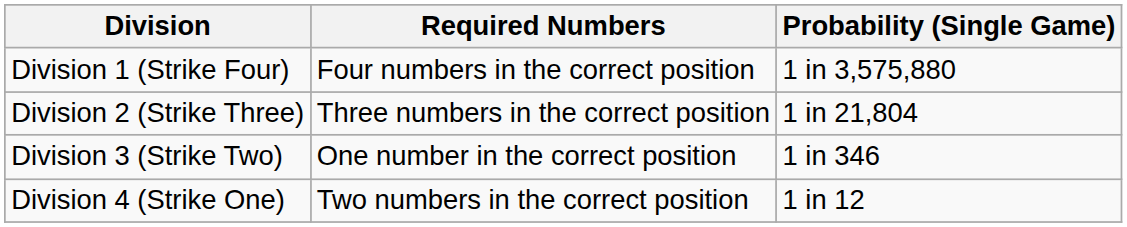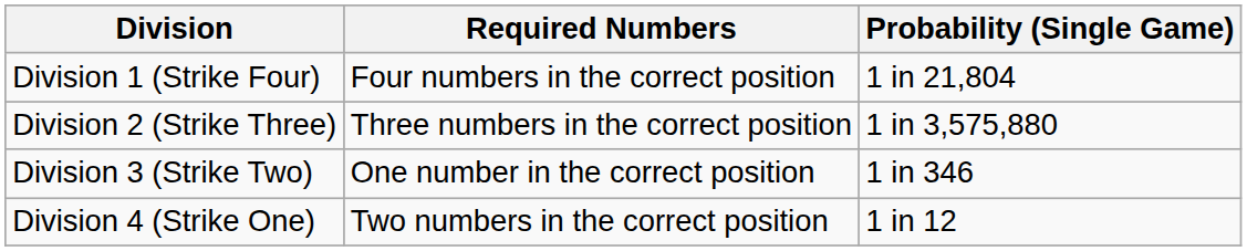 <table class="wikitable">
 <tr>
 <th>Division</th>
 <th>Required Numbers</th>
 <th>Probability (Single Game)</th>
 </tr>
 <tr>
 <td>Division 1 (Strike Four)</td>
 <td>Four numbers in the correct position</td>
-<td>1 in 3,575,880</td>
+<td>1 in 21,804</td>
 </tr>
 <tr>
 <td>Division 2 (Strike Three)</td>
 <td>Three numbers in the correct position</td>
-<td>1 in 21,804</td>
+<td>1 in 3,575,880</td>
 </tr>
 <tr>
 <td>Division 3 (Strike Two)</td>
 <td>One number in the correct position</td>
 <td>1 in 346</td>
 </tr>
 <tr>
 <td>Division 4 (Strike One)</td>
 <td>Two numbers in the correct position</td>
 <td>1 in 12</td>
 </tr>
 </table>
